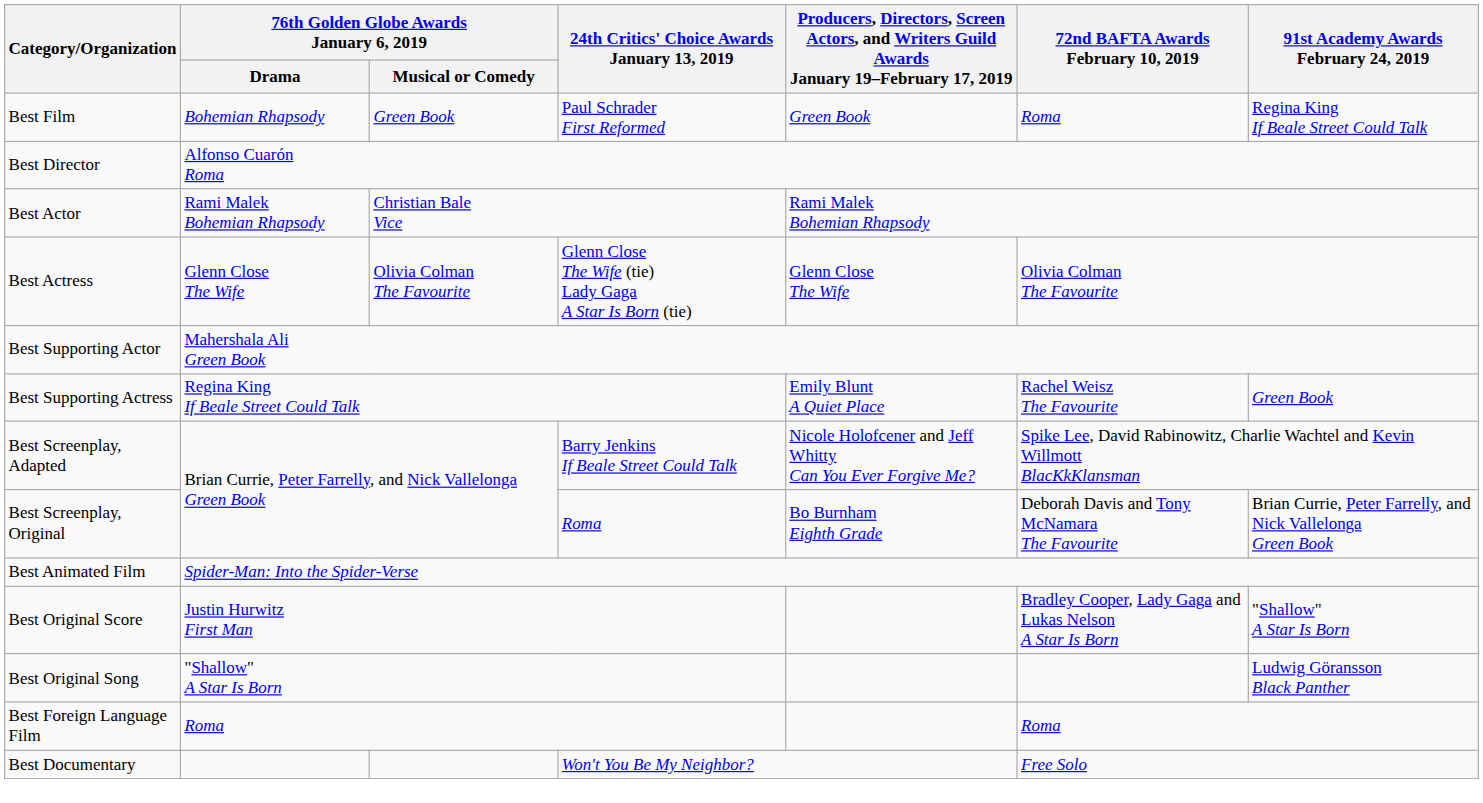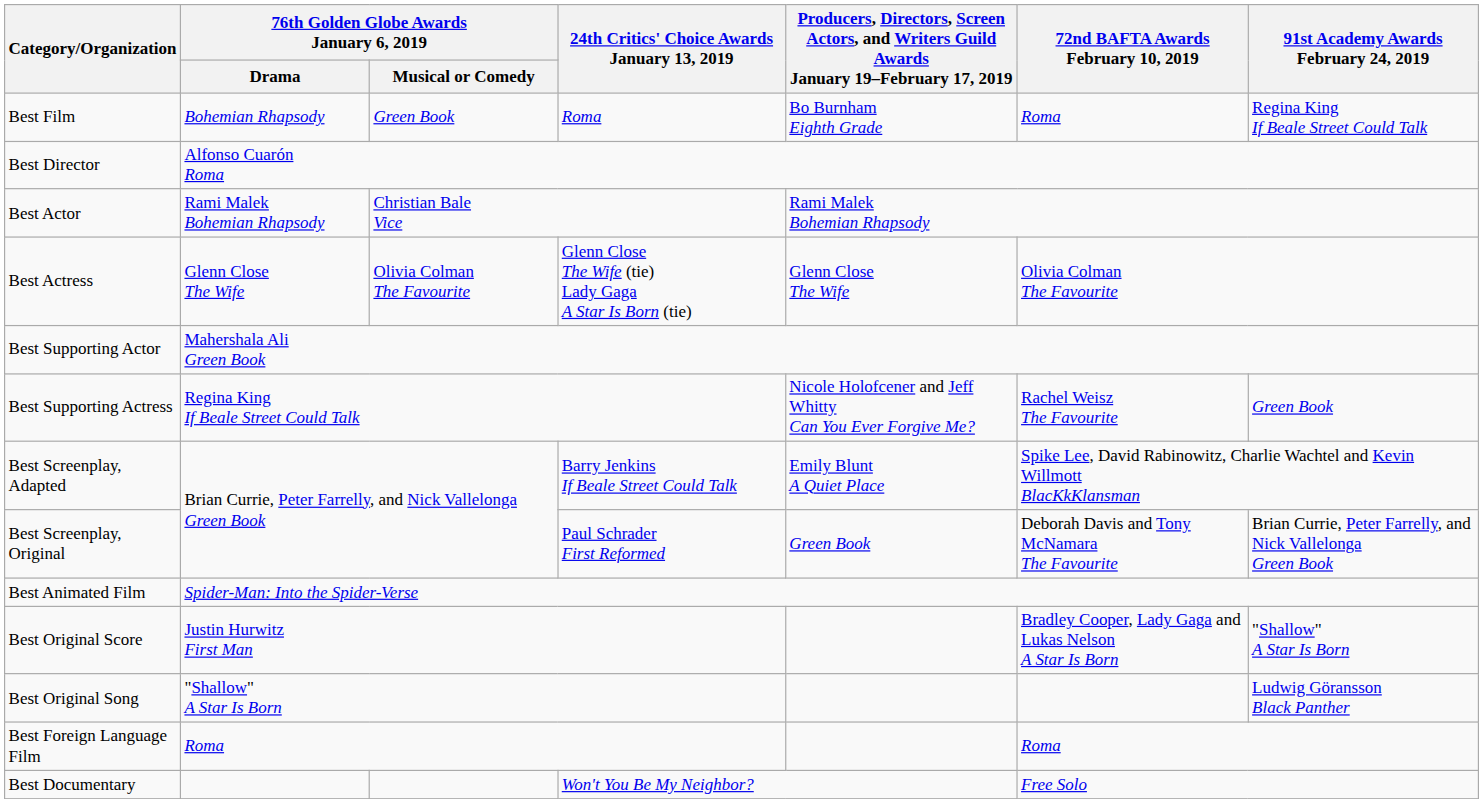 <table class="wikitable" style="font-size: 90%;">
 <tr>
 <th rowspan="2" style="width:20px;">Category/Organization</th>
 <th colspan="2" style="width:250px;"><a href='#'>76th Golden Globe Awards</a><br>January 6, 2019</th>
 <th rowspan="2" style="width:250px;"><a href='#'>24th Critics' Choice Awards</a><br>January 13, 2019</th>
 <th rowspan="2" style="width:250px;"><a href='#'>Producers</a>, <a href='#'>Directors</a>, <a href='#'>Screen Actors</a>, and <a href='#'>Writers Guild Awards</a><br>January 19–February 17, 2019</th>
 <th rowspan="2" style="width:250px;"><a href='#'>72nd BAFTA Awards</a><br>February 10, 2019</th>
 <th rowspan="2" style="width:250px;"><a href='#'>91st Academy Awards</a><br>February 24, 2019</th>
 </tr>
 <tr>
 <th width=200>Drama</th>
 <th style="width:200px;">Musical or Comedy</th>
 </tr>
 <tr>
 <td>Best Film</td>
 <td><em><a href='#'>Bohemian Rhapsody</a></em></td>
 <td><em><a href='#'>Green Book</a></em></td>
-<td><a href='#'>Paul Schrader</a><br><em><a href='#'>First Reformed</a></em></td>
-<td><em><a href='#'>Green Book</a></em></td>
+<td><em><a href='#'>Roma</a></em></td>
+<td><a href='#'>Bo Burnham</a><br><em><a href='#'>Eighth Grade</a></em></td>
 <td><em><a href='#'>Roma</a></em></td>
 <td><a href='#'>Regina King</a><br><em><a href='#'>If Beale Street Could Talk</a></em></td>
 </tr>
 <tr>
 <td>Best Director</td>
 <td colspan="6"><a href='#'>Alfonso Cuarón</a><br><em><a href='#'>Roma</a></em></td>
 </tr>
 <tr>
 <td>Best Actor</td>
 <td><a href='#'>Rami Malek</a><br><em><a href='#'>Bohemian Rhapsody</a></em></td>
 <td colspan="2"><a href='#'>Christian Bale</a><br><em><a href='#'>Vice</a></em></td>
 <td colspan="3"><a href='#'>Rami Malek</a><br><em><a href='#'>Bohemian Rhapsody</a></em></td>
 </tr>
 <tr>
 <td>Best Actress</td>
 <td><a href='#'>Glenn Close</a><br><em><a href='#'>The Wife</a></em></td>
 <td><a href='#'>Olivia Colman</a><br><em><a href='#'>The Favourite</a></em></td>
 <td><a href='#'>Glenn Close</a><br><em><a href='#'>The Wife</a></em> (tie)<br><a href='#'>Lady Gaga</a><br><em><a href='#'>A Star Is Born</a></em> (tie)</td>
 <td><a href='#'>Glenn Close</a><br><em><a href='#'>The Wife</a></em></td>
 <td colspan="2"><a href='#'>Olivia Colman</a><br><em><a href='#'>The Favourite</a></em></td>
 </tr>
 <tr>
 <td>Best Supporting Actor</td>
 <td colspan="6"><a href='#'>Mahershala Ali</a><br><em><a href='#'>Green Book</a></em></td>
 </tr>
 <tr>
 <td>Best Supporting Actress</td>
 <td colspan="3"><a href='#'>Regina King</a><br><em><a href='#'>If Beale Street Could Talk</a></em></td>
-<td><a href='#'>Emily Blunt</a><br><em><a href='#'>A Quiet Place</a></em></td>
+<td><a href='#'>Nicole Holofcener</a> and <a href='#'>Jeff Whitty</a><br><em><a href='#'>Can You Ever Forgive Me?</a></em></td>
 <td><a href='#'>Rachel Weisz</a><br><em><a href='#'>The Favourite</a></em></td>
 <td><em><a href='#'>Green Book</a></em></td>
 </tr>
 <tr>
 <td>Best Screenplay, Adapted</td>
 <td rowspan="2" colspan="2">Brian Currie, <a href='#'>Peter Farrelly</a>, and <a href='#'>Nick Vallelonga</a><br><em><a href='#'>Green Book</a></em></td>
 <td><a href='#'>Barry Jenkins</a><br><em><a href='#'>If Beale Street Could Talk</a></em></td>
-<td><a href='#'>Nicole Holofcener</a> and <a href='#'>Jeff Whitty</a><br><em><a href='#'>Can You Ever Forgive Me?</a></em></td>
+<td><a href='#'>Emily Blunt</a><br><em><a href='#'>A Quiet Place</a></em></td>
 <td colspan="2"><a href='#'>Spike Lee</a>, David Rabinowitz, Charlie Wachtel and <a href='#'>Kevin Willmott</a><br><em><a href='#'>BlacKkKlansman</a></em></td>
 </tr>
 <tr>
 <td>Best Screenplay, Original</td>
-<td><em><a href='#'>Roma</a></em></td>
-<td><a href='#'>Bo Burnham</a><br><em><a href='#'>Eighth Grade</a></em></td>
+<td><a href='#'>Paul Schrader</a><br><em><a href='#'>First Reformed</a></em></td>
+<td><em><a href='#'>Green Book</a></em></td>
 <td>Deborah Davis and <a href='#'>Tony McNamara</a><br><em><a href='#'>The Favourite</a></em></td>
 <td>Brian Currie, <a href='#'>Peter Farrelly</a>, and <a href='#'>Nick Vallelonga</a><br><em><a href='#'>Green Book</a></em></td>
 </tr>
 <tr>
 <td>Best Animated Film</td>
 <td colspan="6"><em><a href='#'>Spider-Man: Into the Spider-Verse</a></em></td>
 </tr>
 <tr>
 <td>Best Original Score</td>
 <td colspan="3"><a href='#'>Justin Hurwitz</a><br><em><a href='#'>First Man</a></em></td>
 <td></td>
 <td><a href='#'>Bradley Cooper</a>, <a href='#'>Lady Gaga</a> and <a href='#'>Lukas Nelson</a><br><em><a href='#'>A Star Is Born</a></em></td>
 <td>"<a href='#'>Shallow</a>"<br><em><a href='#'>A Star Is Born</a></em></td>
 </tr>
 <tr>
 <td>Best Original Song</td>
 <td colspan="3">"<a href='#'>Shallow</a>"<br><em><a href='#'>A Star Is Born</a></em></td>
 <td></td>
 <td></td>
 <td><a href='#'>Ludwig Göransson</a><br><em><a href='#'>Black Panther</a></em></td>
 </tr>
 <tr>
 <td>Best Foreign Language Film</td>
 <td colspan="3"><em><a href='#'>Roma</a></em></td>
 <td></td>
 <td colspan="2"><em><a href='#'>Roma</a></em></td>
 </tr>
 <tr>
 <td>Best Documentary</td>
 <td></td>
 <td></td>
 <td colspan="2"><em><a href='#'>Won't You Be My Neighbor?</a></em></td>
 <td colspan="2"><em><a href='#'>Free Solo</a></em></td>
 </tr>
 </table>
